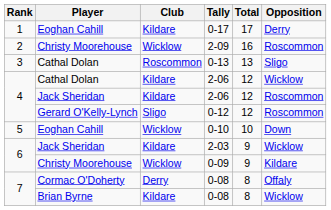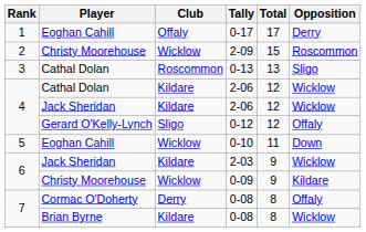 <table class="wikitable">
 <tr>
 <th>Rank</th>
 <th>Player</th>
 <th>Club</th>
 <th>Tally</th>
 <th>Total</th>
 <th>Opposition</th>
 </tr>
 <tr>
 <td rowspan="1" style="text-align:center;">1</td>
 <td><a href='#'>Eoghan Cahill</a></td>
-<td><a href='#'>Kildare</a></td>
+<td><a href='#'>Offaly</a></td>
 <td align=center>0-17</td>
 <td align=center>17</td>
 <td><a href='#'>Derry</a></td>
 </tr>
 <tr>
 <td rowspan="1" style="text-align:center;">2</td>
 <td><a href='#'>Christy Moorehouse</a></td>
 <td><a href='#'>Wicklow</a></td>
 <td align=center>2-09</td>
-<td align=center>16</td>
+<td align=center>15</td>
 <td><a href='#'>Roscommon</a></td>
 </tr>
 <tr>
 <td rowspan="1" style="text-align:center;">3</td>
 <td>Cathal Dolan</td>
 <td><a href='#'>Roscommon</a></td>
 <td align=center>0-13</td>
 <td align=center>13</td>
 <td><a href='#'>Sligo</a></td>
 </tr>
 <tr>
 <td rowspan="3" style="text-align:center;">4</td>
 <td>Cathal Dolan</td>
 <td><a href='#'>Kildare</a></td>
 <td align=center>2-06</td>
 <td align=center>12</td>
 <td><a href='#'>Wicklow</a></td>
 </tr>
 <tr>
 <td><a href='#'>Jack Sheridan</a></td>
 <td><a href='#'>Kildare</a></td>
 <td align=center>2-06</td>
 <td align=center>12</td>
-<td><a href='#'>Roscommon</a></td>
+<td><a href='#'>Wicklow</a></td>
 </tr>
 <tr>
 <td><a href='#'>Gerard O'Kelly-Lynch</a></td>
 <td><a href='#'>Sligo</a></td>
 <td align=center>0-12</td>
 <td align=center>12</td>
-<td><a href='#'>Roscommon</a></td>
+<td><a href='#'>Offaly</a></td>
 </tr>
 <tr>
 <td rowspan="1" style="text-align:center;">5</td>
 <td><a href='#'>Eoghan Cahill</a></td>
 <td><a href='#'>Wicklow</a></td>
 <td align=center>0-10</td>
-<td align=center>10</td>
+<td align=center>11</td>
 <td><a href='#'>Down</a></td>
 </tr>
 <tr>
 <td rowspan="2" style="text-align:center;">6</td>
 <td><a href='#'>Jack Sheridan</a></td>
 <td><a href='#'>Kildare</a></td>
 <td align=center>2-03</td>
 <td align=center>9</td>
 <td><a href='#'>Wicklow</a></td>
 </tr>
 <tr>
 <td><a href='#'>Christy Moorehouse</a></td>
 <td><a href='#'>Wicklow</a></td>
 <td align=center>0-09</td>
 <td align=center>9</td>
 <td><a href='#'>Kildare</a></td>
 </tr>
 <tr>
 <td rowspan="2" style="text-align:center;">7</td>
 <td><a href='#'>Cormac O'Doherty</a></td>
 <td><a href='#'>Derry</a></td>
 <td align=center>0-08</td>
 <td align=center>8</td>
 <td><a href='#'>Offaly</a></td>
 </tr>
 <tr>
 <td><a href='#'>Brian Byrne</a></td>
 <td><a href='#'>Kildare</a></td>
 <td align=center>0-08</td>
 <td align=center>8</td>
 <td><a href='#'>Wicklow</a></td>
 </tr>
 </table>
